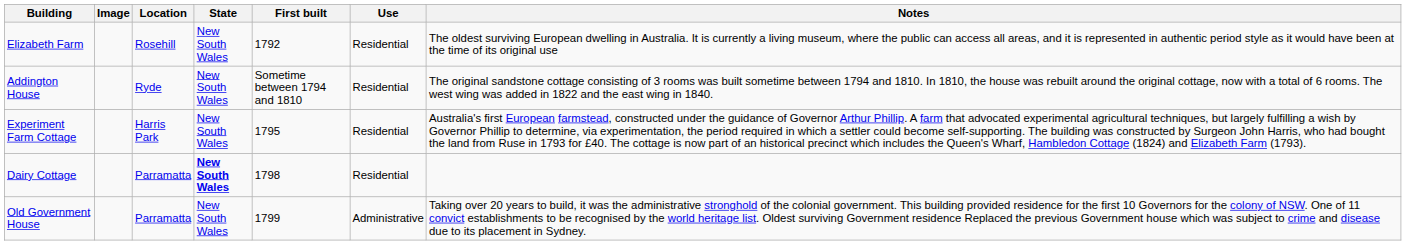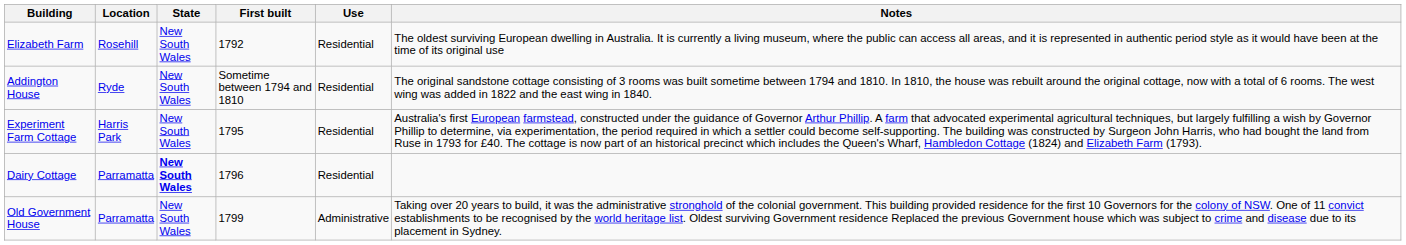 <table class="wikitable sortable">
 <tr>
 <th>Building</th>
-<th class="unsortable" scope="col">Image</th>
 <th>Location</th>
 <th>State</th>
 <th>First built</th>
 <th>Use</th>
 <th class="unsortable" scope="col">Notes</th>
 </tr>
 <tr>
 <td><a href='#'>Elizabeth Farm</a></td>
-<td></td>
 <td><a href='#'>Rosehill</a></td>
 <td><a href='#'>New South Wales</a></td>
 <td>1792 </td>
 <td>Residential</td>
 <td>The oldest surviving European dwelling in Australia. It is currently a living museum, where the public can access all areas, and it is represented in authentic period style as it would have been at the time of its original use </td>
 </tr>
 <tr>
 <td><a href='#'>Addington House</a></td>
-<td></td>
 <td><a href='#'>Ryde</a></td>
 <td><a href='#'>New South Wales</a></td>
 <td>Sometime between 1794 and 1810 </td>
 <td>Residential</td>
 <td>The original sandstone cottage consisting of 3 rooms was built sometime between 1794 and 1810. In 1810, the house was rebuilt around the original cottage, now with a total of 6 rooms. The west wing was added in 1822 and the east wing in 1840.</td>
 </tr>
 <tr>
 <td><a href='#'>Experiment Farm Cottage</a></td>
-<td></td>
 <td><a href='#'>Harris Park</a></td>
 <td><a href='#'>New South Wales</a></td>
 <td>1795 </td>
 <td>Residential</td>
 <td>Australia's first <a href='#'>European</a> <a href='#'>farmstead</a>, constructed under the guidance of Governor <a href='#'>Arthur Phillip</a>. A <a href='#'>farm</a> that advocated experimental agricultural techniques, but largely fulfilling a wish by Governor Phillip to determine, via experimentation, the period required in which a settler could become self-supporting. The building was constructed by Surgeon John Harris, who had bought the land from Ruse in 1793  for £40. The cottage is now part of an historical precinct which includes the Queen's Wharf, <a href='#'>Hambledon Cottage</a> (1824) and <a href='#'>Elizabeth Farm</a> (1793).</td>
 </tr>
 <tr>
 <td><a href='#'>Dairy Cottage</a></td>
-<td></td>
 <td><a href='#'>Parramatta</a></td>
 <td><strong><a href='#'>New South Wales</a></strong></td>
-<td>1798 </td>
+<td>1796 </td>
 <td>Residential</td>
 <td></td>
 </tr>
 <tr>
 <td><a href='#'>Old Government House</a></td>
-<td></td>
 <td><a href='#'>Parramatta</a></td>
 <td><a href='#'>New South Wales</a></td>
 <td>1799 </td>
 <td>Administrative</td>
 <td>Taking over 20 years to build, it was the administrative <a href='#'>stronghold</a> of the colonial government. This building provided residence for the first 10 Governors for the <a href='#'>colony of NSW</a>. One of 11 <a href='#'>convict</a> establishments to be recognised by the <a href='#'>world heritage list</a>. Oldest surviving Government residence  Replaced the previous Government house which was subject to <a href='#'>crime</a> and <a href='#'>disease</a> due to its placement in Sydney.</td>
 </tr>
 </table>
